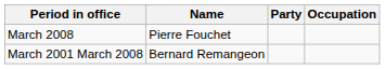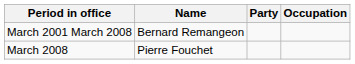 <table class="wikitable">
 <tr>
 <th>Period in office</th>
 <th>Name</th>
 <th>Party</th>
 <th>Occupation</th>
 </tr>
 <tr>
+<td>March 2001 March 2008</td>
+<td>Bernard Remangeon</td>
+<td></td>
+<td></td>
+</tr>
+<tr>
 <td>March 2008</td>
 <td>Pierre Fouchet</td>
 <td></td>
 <td></td>
 </tr>
-<tr>
-<td>March 2001 March 2008</td>
-<td>Bernard Remangeon</td>
-<td></td>
-<td></td>
-</tr>
 </table>
